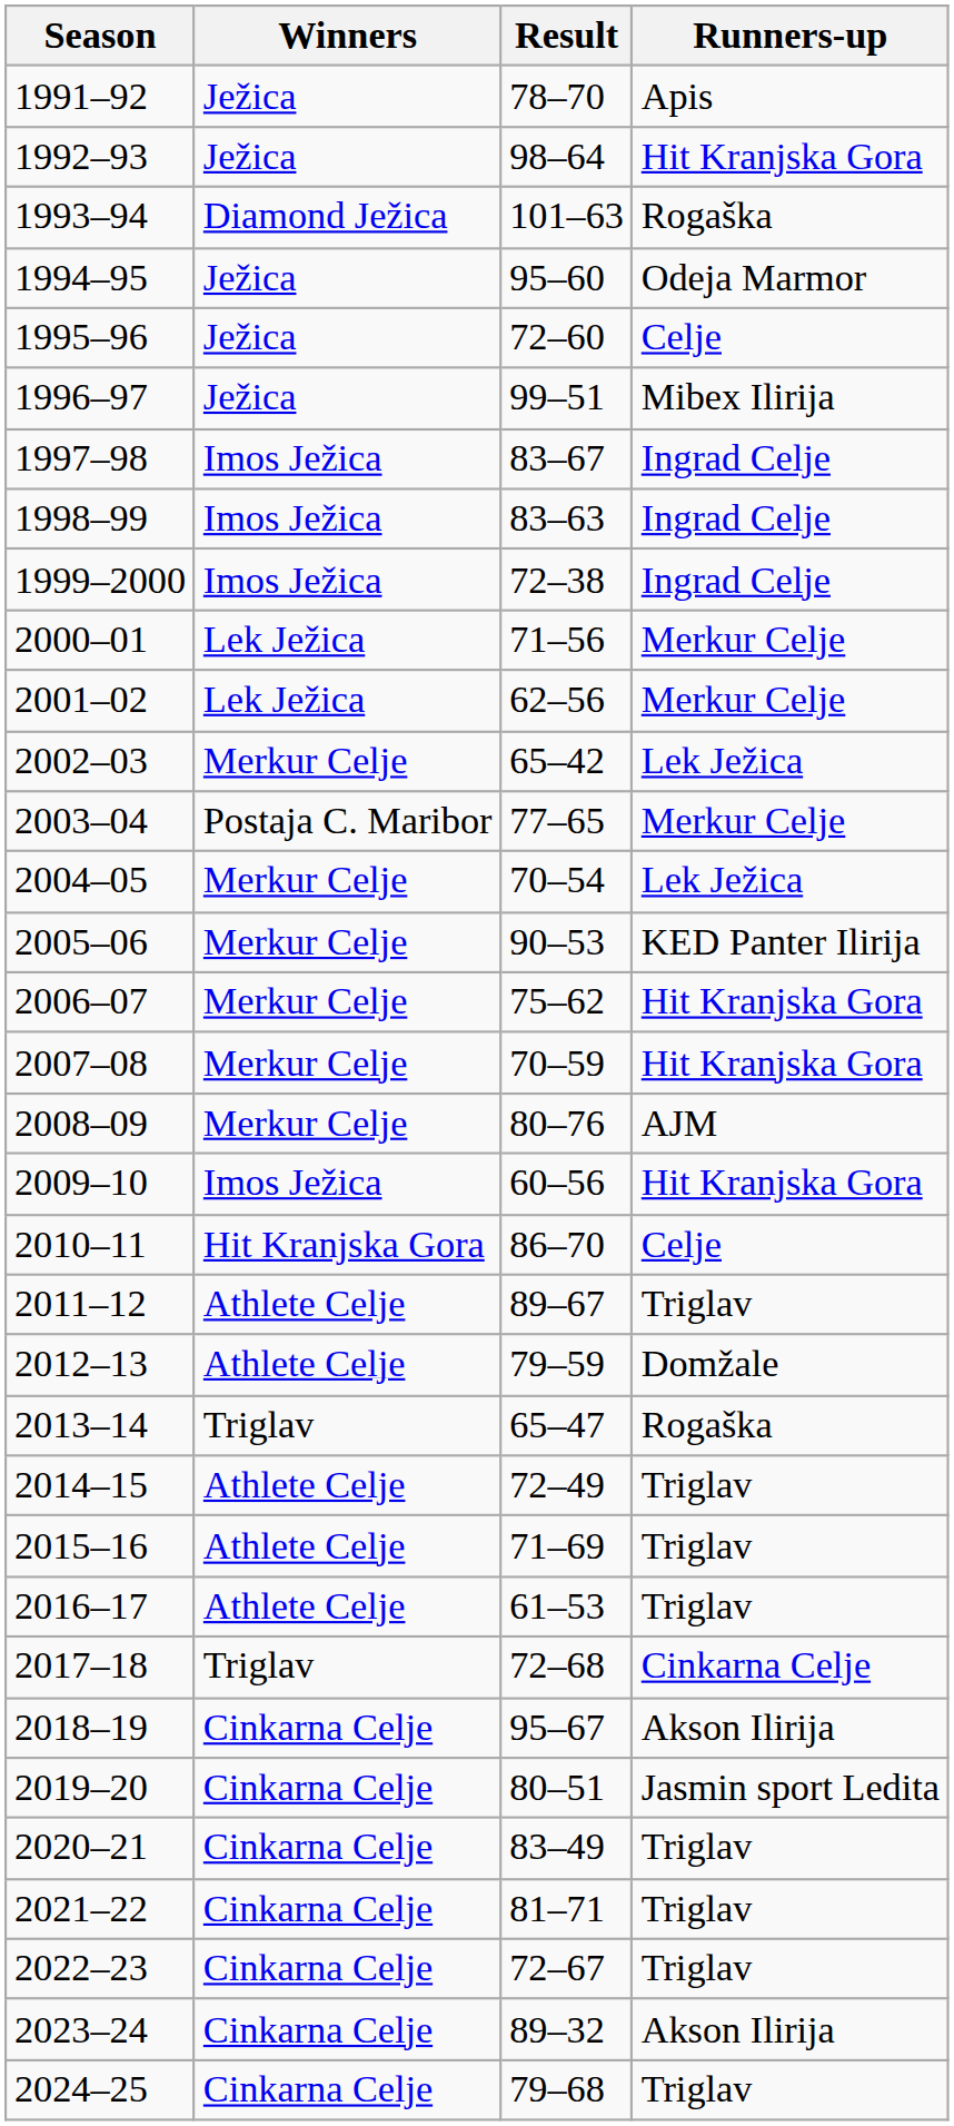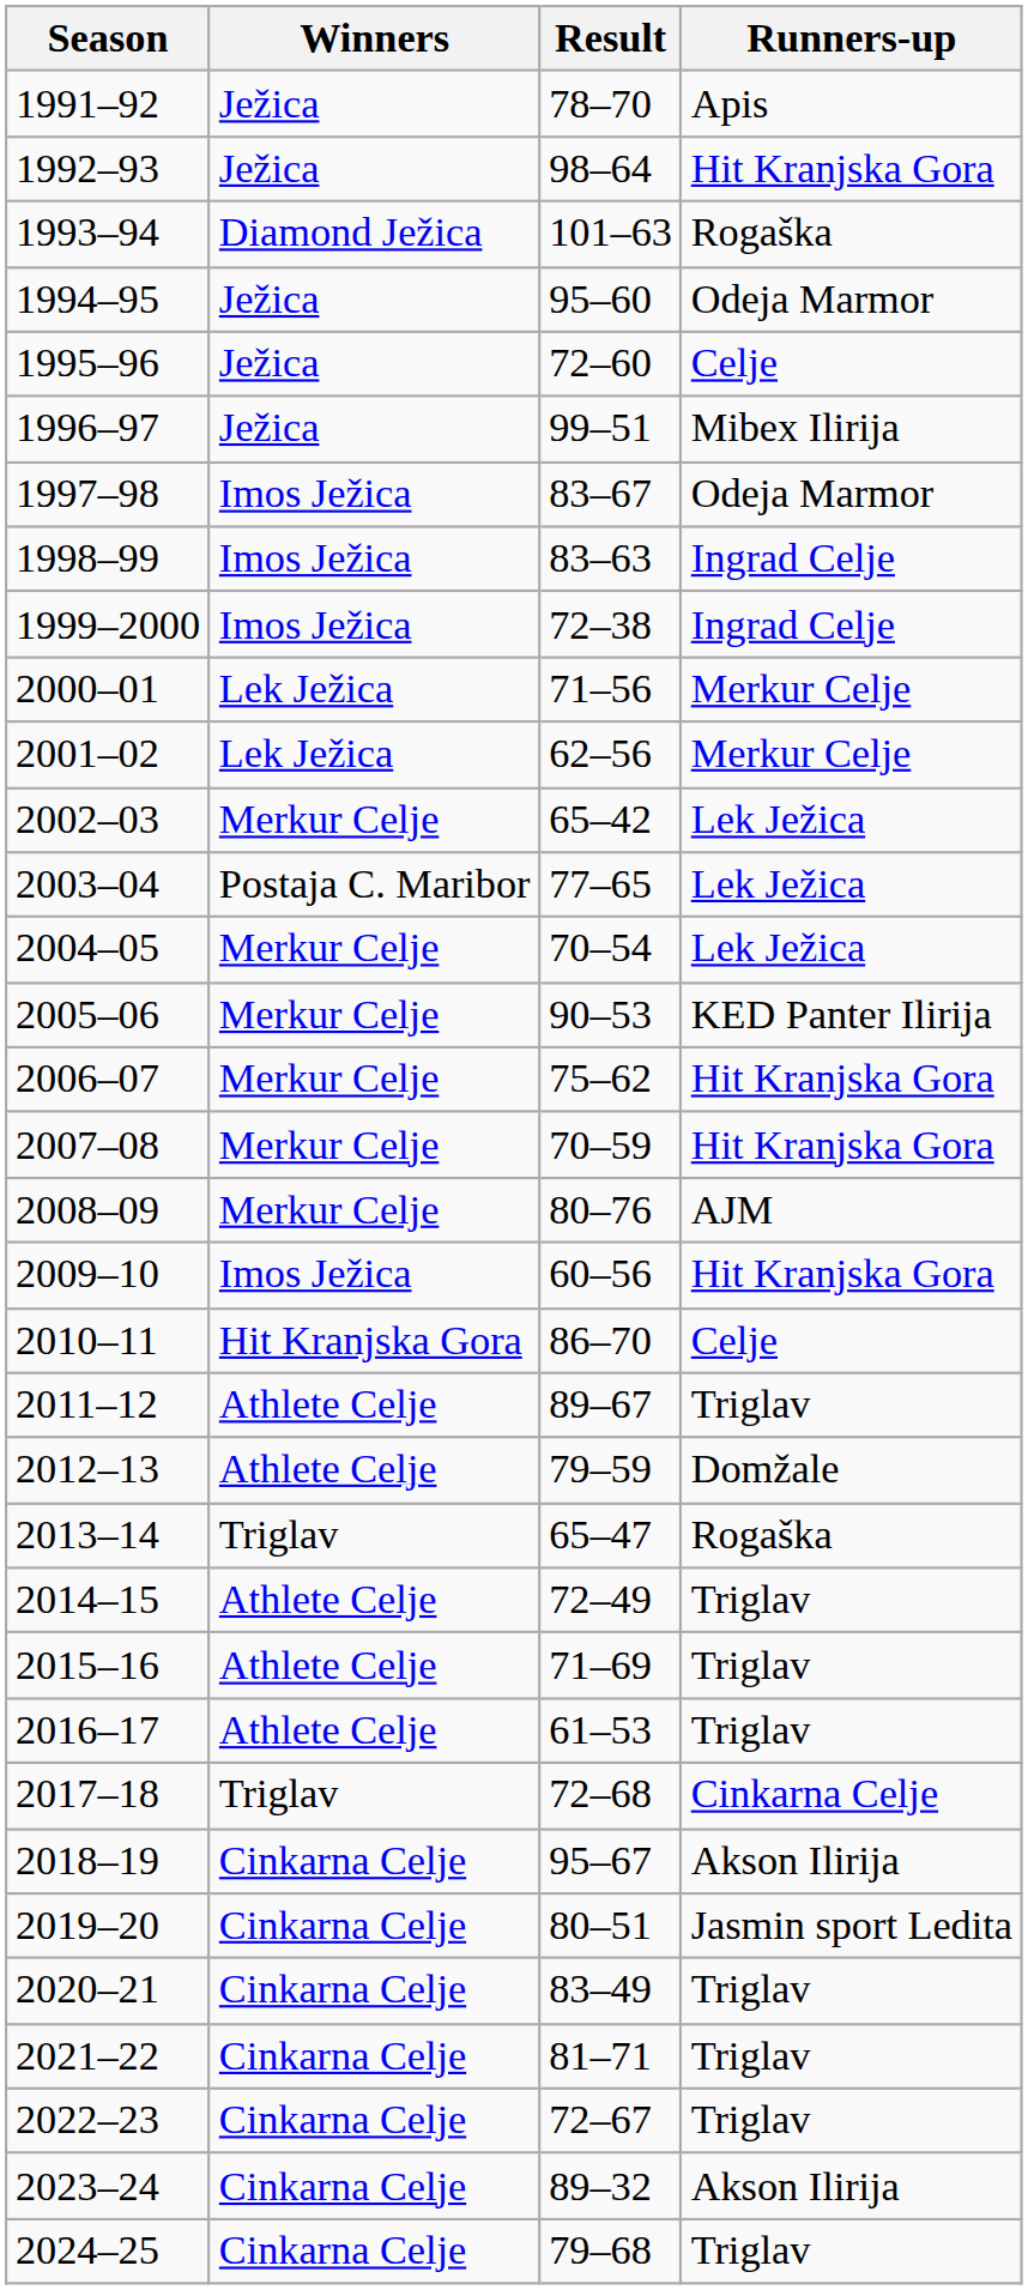 <table class="wikitable">
 <tr>
 <th>Season</th>
 <th>Winners</th>
 <th>Result</th>
 <th>Runners-up</th>
 </tr>
 <tr>
 <td>1991–92</td>
 <td><a href='#'>Ježica</a></td>
 <td>78–70</td>
 <td>Apis</td>
 </tr>
 <tr>
 <td>1992–93</td>
 <td><a href='#'>Ježica</a></td>
 <td>98–64</td>
 <td><a href='#'>Hit Kranjska Gora</a></td>
 </tr>
 <tr>
 <td>1993–94</td>
 <td><a href='#'>Diamond Ježica</a></td>
 <td>101–63</td>
 <td>Rogaška</td>
 </tr>
 <tr>
 <td>1994–95</td>
 <td><a href='#'>Ježica</a></td>
 <td>95–60</td>
 <td>Odeja Marmor</td>
 </tr>
 <tr>
 <td>1995–96</td>
 <td><a href='#'>Ježica</a></td>
 <td>72–60</td>
 <td><a href='#'>Celje</a></td>
 </tr>
 <tr>
 <td>1996–97</td>
 <td><a href='#'>Ježica</a></td>
 <td>99–51</td>
 <td>Mibex Ilirija</td>
 </tr>
 <tr>
 <td>1997–98</td>
 <td><a href='#'>Imos Ježica</a></td>
 <td>83–67</td>
-<td><a href='#'>Ingrad Celje</a></td>
+<td>Odeja Marmor</td>
 </tr>
 <tr>
 <td>1998–99</td>
 <td><a href='#'>Imos Ježica</a></td>
 <td>83–63</td>
 <td><a href='#'>Ingrad Celje</a></td>
 </tr>
 <tr>
 <td>1999–2000</td>
 <td><a href='#'>Imos Ježica</a></td>
 <td>72–38</td>
 <td><a href='#'>Ingrad Celje</a></td>
 </tr>
 <tr>
 <td>2000–01</td>
 <td><a href='#'>Lek Ježica</a></td>
 <td>71–56</td>
 <td><a href='#'>Merkur Celje</a></td>
 </tr>
 <tr>
 <td>2001–02</td>
 <td><a href='#'>Lek Ježica</a></td>
 <td>62–56</td>
 <td><a href='#'>Merkur Celje</a></td>
 </tr>
 <tr>
 <td>2002–03</td>
 <td><a href='#'>Merkur Celje</a></td>
 <td>65–42</td>
 <td><a href='#'>Lek Ježica</a></td>
 </tr>
 <tr>
 <td>2003–04</td>
 <td>Postaja C. Maribor</td>
 <td>77–65</td>
-<td><a href='#'>Merkur Celje</a></td>
+<td><a href='#'>Lek Ježica</a></td>
 </tr>
 <tr>
 <td>2004–05</td>
 <td><a href='#'>Merkur Celje</a></td>
 <td>70–54</td>
 <td><a href='#'>Lek Ježica</a></td>
 </tr>
 <tr>
 <td>2005–06</td>
 <td><a href='#'>Merkur Celje</a></td>
 <td>90–53</td>
 <td>KED Panter Ilirija</td>
 </tr>
 <tr>
 <td>2006–07</td>
 <td><a href='#'>Merkur Celje</a></td>
 <td>75–62</td>
 <td><a href='#'>Hit Kranjska Gora</a></td>
 </tr>
 <tr>
 <td>2007–08</td>
 <td><a href='#'>Merkur Celje</a></td>
 <td>70–59</td>
 <td><a href='#'>Hit Kranjska Gora</a></td>
 </tr>
 <tr>
 <td>2008–09</td>
 <td><a href='#'>Merkur Celje</a></td>
 <td>80–76</td>
 <td>AJM</td>
 </tr>
 <tr>
 <td>2009–10</td>
 <td><a href='#'>Imos Ježica</a></td>
 <td>60–56</td>
 <td><a href='#'>Hit Kranjska Gora</a></td>
 </tr>
 <tr>
 <td>2010–11</td>
 <td><a href='#'>Hit Kranjska Gora</a></td>
 <td>86–70</td>
 <td><a href='#'>Celje</a></td>
 </tr>
 <tr>
 <td>2011–12</td>
 <td><a href='#'>Athlete Celje</a></td>
 <td>89–67</td>
 <td>Triglav</td>
 </tr>
 <tr>
 <td>2012–13</td>
 <td><a href='#'>Athlete Celje</a></td>
 <td>79–59</td>
 <td>Domžale</td>
 </tr>
 <tr>
 <td>2013–14</td>
 <td>Triglav</td>
 <td>65–47</td>
 <td>Rogaška</td>
 </tr>
 <tr>
 <td>2014–15</td>
 <td><a href='#'>Athlete Celje</a></td>
 <td>72–49</td>
 <td>Triglav</td>
 </tr>
 <tr>
 <td>2015–16</td>
 <td><a href='#'>Athlete Celje</a></td>
 <td>71–69</td>
 <td>Triglav</td>
 </tr>
 <tr>
 <td>2016–17</td>
 <td><a href='#'>Athlete Celje</a></td>
 <td>61–53</td>
 <td>Triglav</td>
 </tr>
 <tr>
 <td>2017–18</td>
 <td>Triglav</td>
 <td>72–68</td>
 <td><a href='#'>Cinkarna Celje</a></td>
 </tr>
 <tr>
 <td>2018–19</td>
 <td><a href='#'>Cinkarna Celje</a></td>
 <td>95–67</td>
 <td>Akson Ilirija</td>
 </tr>
 <tr>
 <td>2019–20</td>
 <td><a href='#'>Cinkarna Celje</a></td>
 <td>80–51</td>
 <td>Jasmin sport Ledita</td>
 </tr>
 <tr>
 <td>2020–21</td>
 <td><a href='#'>Cinkarna Celje</a></td>
 <td>83–49</td>
 <td>Triglav</td>
 </tr>
 <tr>
 <td>2021–22</td>
 <td><a href='#'>Cinkarna Celje</a></td>
 <td>81–71</td>
 <td>Triglav</td>
 </tr>
 <tr>
 <td>2022–23</td>
 <td><a href='#'>Cinkarna Celje</a></td>
 <td>72–67</td>
 <td>Triglav</td>
 </tr>
 <tr>
 <td>2023–24</td>
 <td><a href='#'>Cinkarna Celje</a></td>
 <td>89–32</td>
 <td>Akson Ilirija</td>
 </tr>
 <tr>
 <td>2024–25</td>
 <td><a href='#'>Cinkarna Celje</a></td>
 <td>79–68</td>
 <td>Triglav</td>
 </tr>
 </table>
